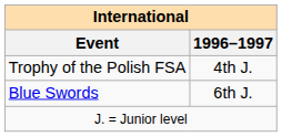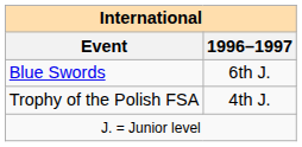 <table class="wikitable" style="text-align:center">
 <tr>
 <th style="background-color: #ffdead; " colspan=2 align=center><strong>International</strong></th>
 </tr>
 <tr>
 <th>Event</th>
 <th>1996–1997</th>
 </tr>
 <tr>
+<td align=left><a href='#'>Blue Swords</a></td>
+<td>6th J.</td>
+</tr>
+<tr>
 <td align=left>Trophy of the Polish FSA</td>
 <td>4th J.</td>
-</tr>
-<tr>
-<td align=left><a href='#'>Blue Swords</a></td>
-<td>6th J.</td>
 </tr>
 <tr>
 <td colspan=2 align=center><small> J. = Junior level </small></td>
 </tr>
 </table>
